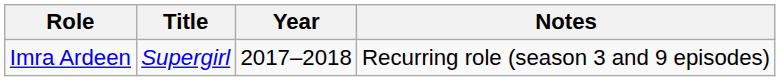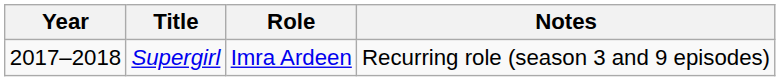 <table class="wikitable">
 <tr>
+<th>Year</th>
+<th>Title</th>
 <th>Role</th>
-<th>Title</th>
-<th>Year</th>
 <th>Notes</th>
 </tr>
 <tr>
+<td>2017–2018</td>
+<td><em><a href='#'>Supergirl</a></em></td>
 <td><a href='#'>Imra Ardeen</a></td>
-<td><em><a href='#'>Supergirl</a></em></td>
-<td>2017–2018</td>
 <td>Recurring role (season 3 and 9 episodes)</td>
 </tr>
 </table>
